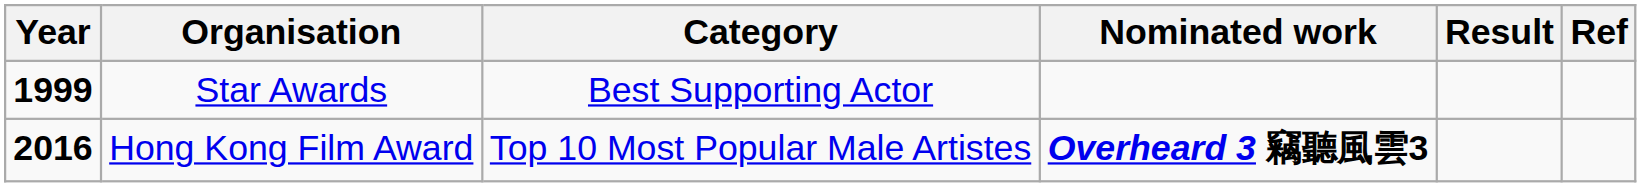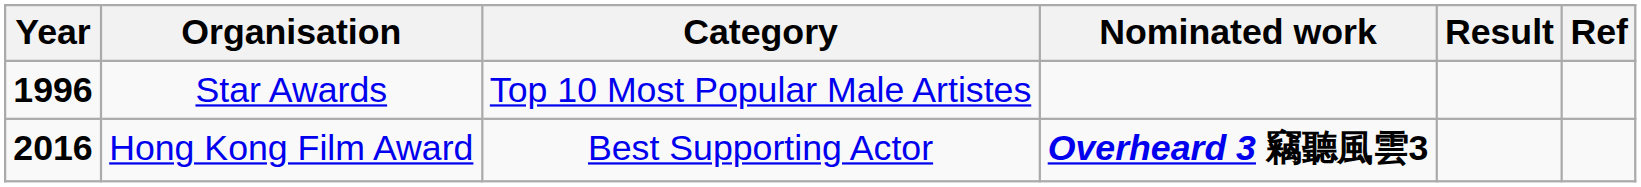 <table class="wikitable sortable" style="text-align: center;">
 <tr>
 <th>Year</th>
 <th>Organisation</th>
 <th>Category</th>
 <th>Nominated work</th>
 <th>Result</th>
 <th>Ref</th>
 </tr>
 <tr>
-<td><strong>1999</strong></td>
+<td><strong>1996</strong></td>
 <td><a href='#'>Star Awards</a></td>
-<td><a href='#'>Best Supporting Actor</a></td>
+<td><a href='#'>Top 10 Most Popular Male Artistes</a></td>
 <td></td>
 <td></td>
 <td></td>
 </tr>
 <tr>
 <td><strong>2016</strong></td>
 <td><a href='#'>Hong Kong Film Award</a></td>
-<td><a href='#'>Top 10 Most Popular Male Artistes</a></td>
+<td><a href='#'>Best Supporting Actor</a></td>
 <td><strong><em><a href='#'>Overheard 3</a></em> 竊聽風雲3 <br> </strong></td>
 <td></td>
 <td></td>
 </tr>
 </table>
